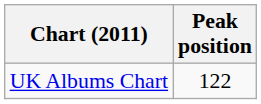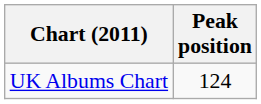 <table class="wikitable">
 <tr>
 <th>Chart (2011)</th>
 <th>Peak<br>position</th>
 </tr>
 <tr>
 <td><a href='#'>UK Albums Chart</a></td>
-<td style="text-align:center;">122</td>
+<td style="text-align:center;">124</td>
 </tr>
 </table>
